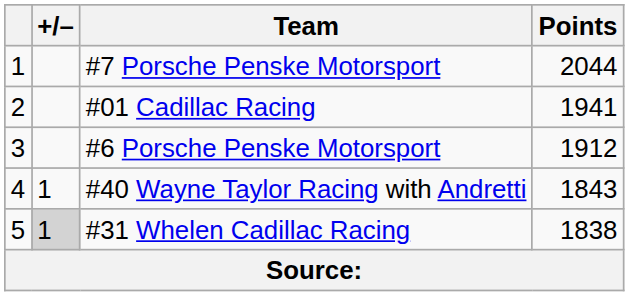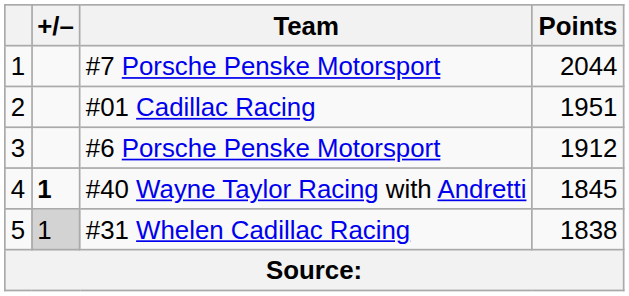 <table class="wikitable" style="font-size: 95%;">
 <tr>
 <th scope="col"></th>
 <th scope="col">+/–</th>
 <th scope="col">Team</th>
 <th scope="col">Points</th>
 </tr>
 <tr>
 <td align=center>1</td>
 <td align=left></td>
 <td>#7 <a href='#'>Porsche Penske Motorsport</a></td>
 <td align=right>2044</td>
 </tr>
 <tr>
 <td align=center>2</td>
 <td align=left></td>
 <td>#01 <a href='#'>Cadillac Racing</a></td>
-<td align=right>1941</td>
+<td align=right>1951</td>
 </tr>
 <tr>
 <td align=center>3</td>
 <td align=left></td>
 <td>#6 <a href='#'>Porsche Penske Motorsport</a></td>
 <td align=right>1912</td>
 </tr>
 <tr>
 <td align=center>4</td>
-<td align=left> 1</td>
+<td align=left><strong> 1</strong></td>
 <td>#40 <a href='#'>Wayne Taylor Racing</a> with <a href='#'>Andretti</a></td>
-<td align=right>1843</td>
+<td align=right>1845</td>
 </tr>
 <tr>
 <td align=center>5</td>
 <td align=left style="background: lightgrey;"> 1</td>
 <td>#31 <a href='#'>Whelen Cadillac Racing</a></td>
 <td align=right>1838</td>
 </tr>
 <tr>
 <th colspan=5>Source:</th>
 </tr>
 </table>
